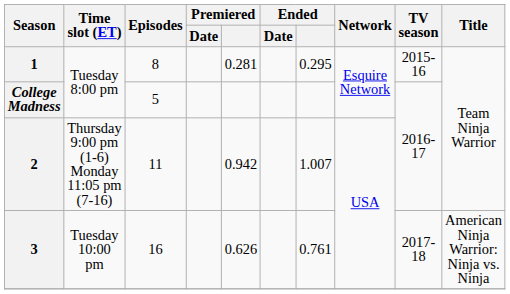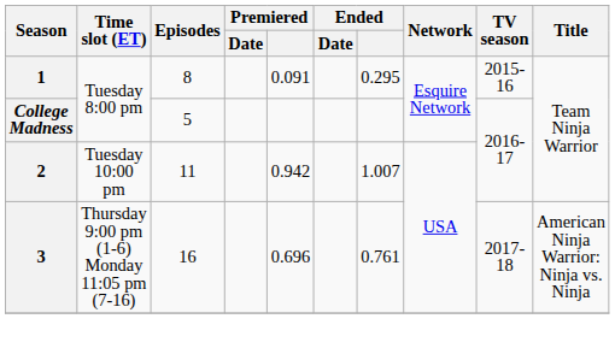 <table class="wikitable" style="text-align:center; line-height:16px; width:80%;">
 <tr>
 <th style="width:13%;" rowspan="2">Season</th>
 <th style="width:10%;" rowspan="2">Time slot (<a href='#'>ET</a>)</th>
 <th style="width:7%;" rowspan="2">Episodes</th>
 <th colspan=2>Premiered</th>
 <th colspan=2>Ended</th>
 <th rowspan=2 style="width:6%;">Network</th>
 <th style="width:6%;" rowspan="2">TV season</th>
 <th rowspan=2>Title</th>
 </tr>
 <tr>
 <th style="width:10%;">Date</th>
 <th span style="width:7%; font-size:smaller; line-height:100%;"></th>
 <th style="width:10%;">Date</th>
 <th span style="width:7%; font-size:smaller; line-height:100%;"></th>
 </tr>
 <tr>
 <th>1</th>
 <td rowspan="2">Tuesday 8:00 pm</td>
 <td>8</td>
 <td style="font-size:11px;line-height:110%"></td>
-<td>0.281</td>
+<td>0.091</td>
 <td style="font-size:11px;line-height:110%"></td>
 <td>0.295</td>
 <td rowspan="2"><a href='#'>Esquire Network</a></td>
 <td>2015-16</td>
 <td rowspan="3">Team Ninja Warrior</td>
 </tr>
 <tr>
 <th><em>College Madness</em></th>
 <td>5</td>
 <td style="font-size:11px;line-height:110%"></td>
 <td></td>
 <td style="font-size:11px;line-height:110%"></td>
 <td></td>
 <td rowspan="2">2016-17</td>
 </tr>
 <tr>
 <th>2</th>
-<td>Thursday 9:00 pm (1-6)<br>Monday 11:05 pm (7-16)</td>
+<td>Tuesday 10:00 pm</td>
 <td>11</td>
 <td style="font-size:11px;line-height:110%"></td>
 <td>0.942</td>
 <td style="font-size:11px;line-height:110%"></td>
 <td>1.007</td>
 <td rowspan="2"><a href='#'>USA</a></td>
 </tr>
 <tr>
 <th>3</th>
-<td>Tuesday 10:00 pm</td>
+<td>Thursday 9:00 pm (1-6)<br>Monday 11:05 pm (7-16)</td>
 <td>16</td>
 <td style="font-size:11px;line-height:110%"></td>
-<td>0.626</td>
+<td>0.696</td>
 <td style="font-size:11px;line-height:110%"></td>
 <td>0.761</td>
 <td>2017-18</td>
 <td>American Ninja Warrior: Ninja vs. Ninja</td>
 </tr>
 <tr>
 </tr>
 </table>
